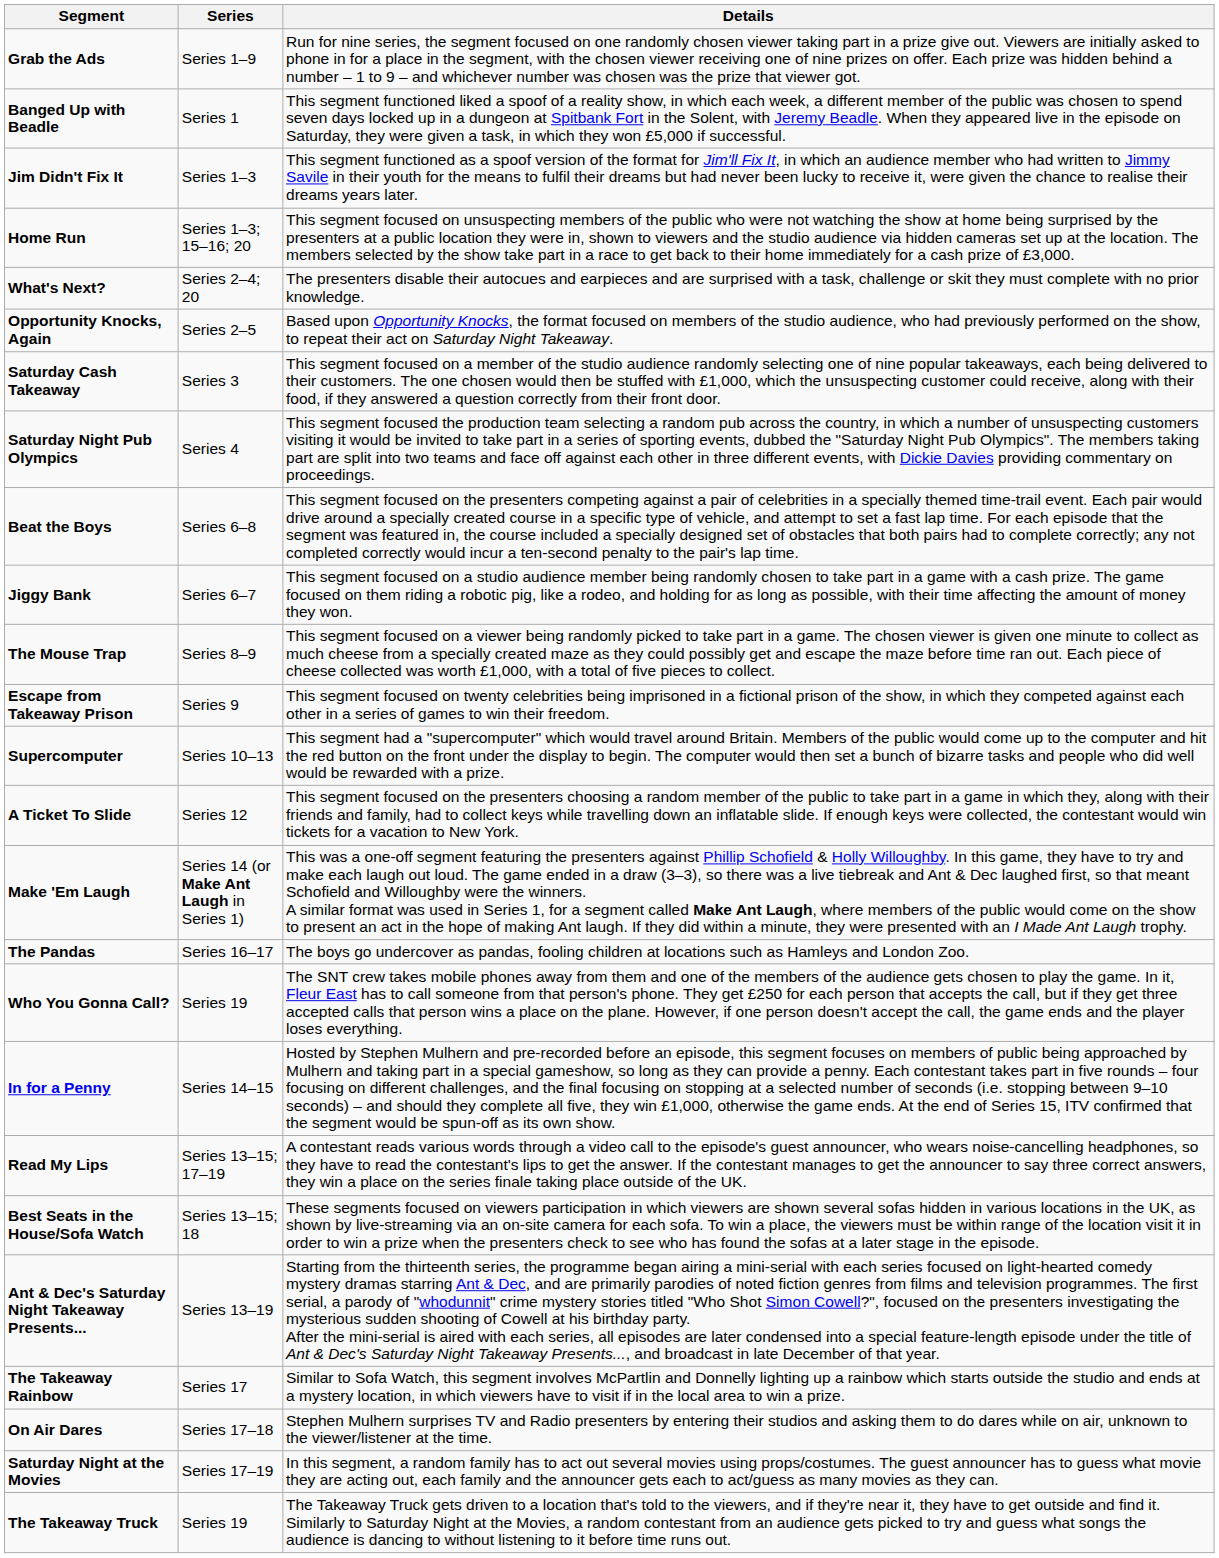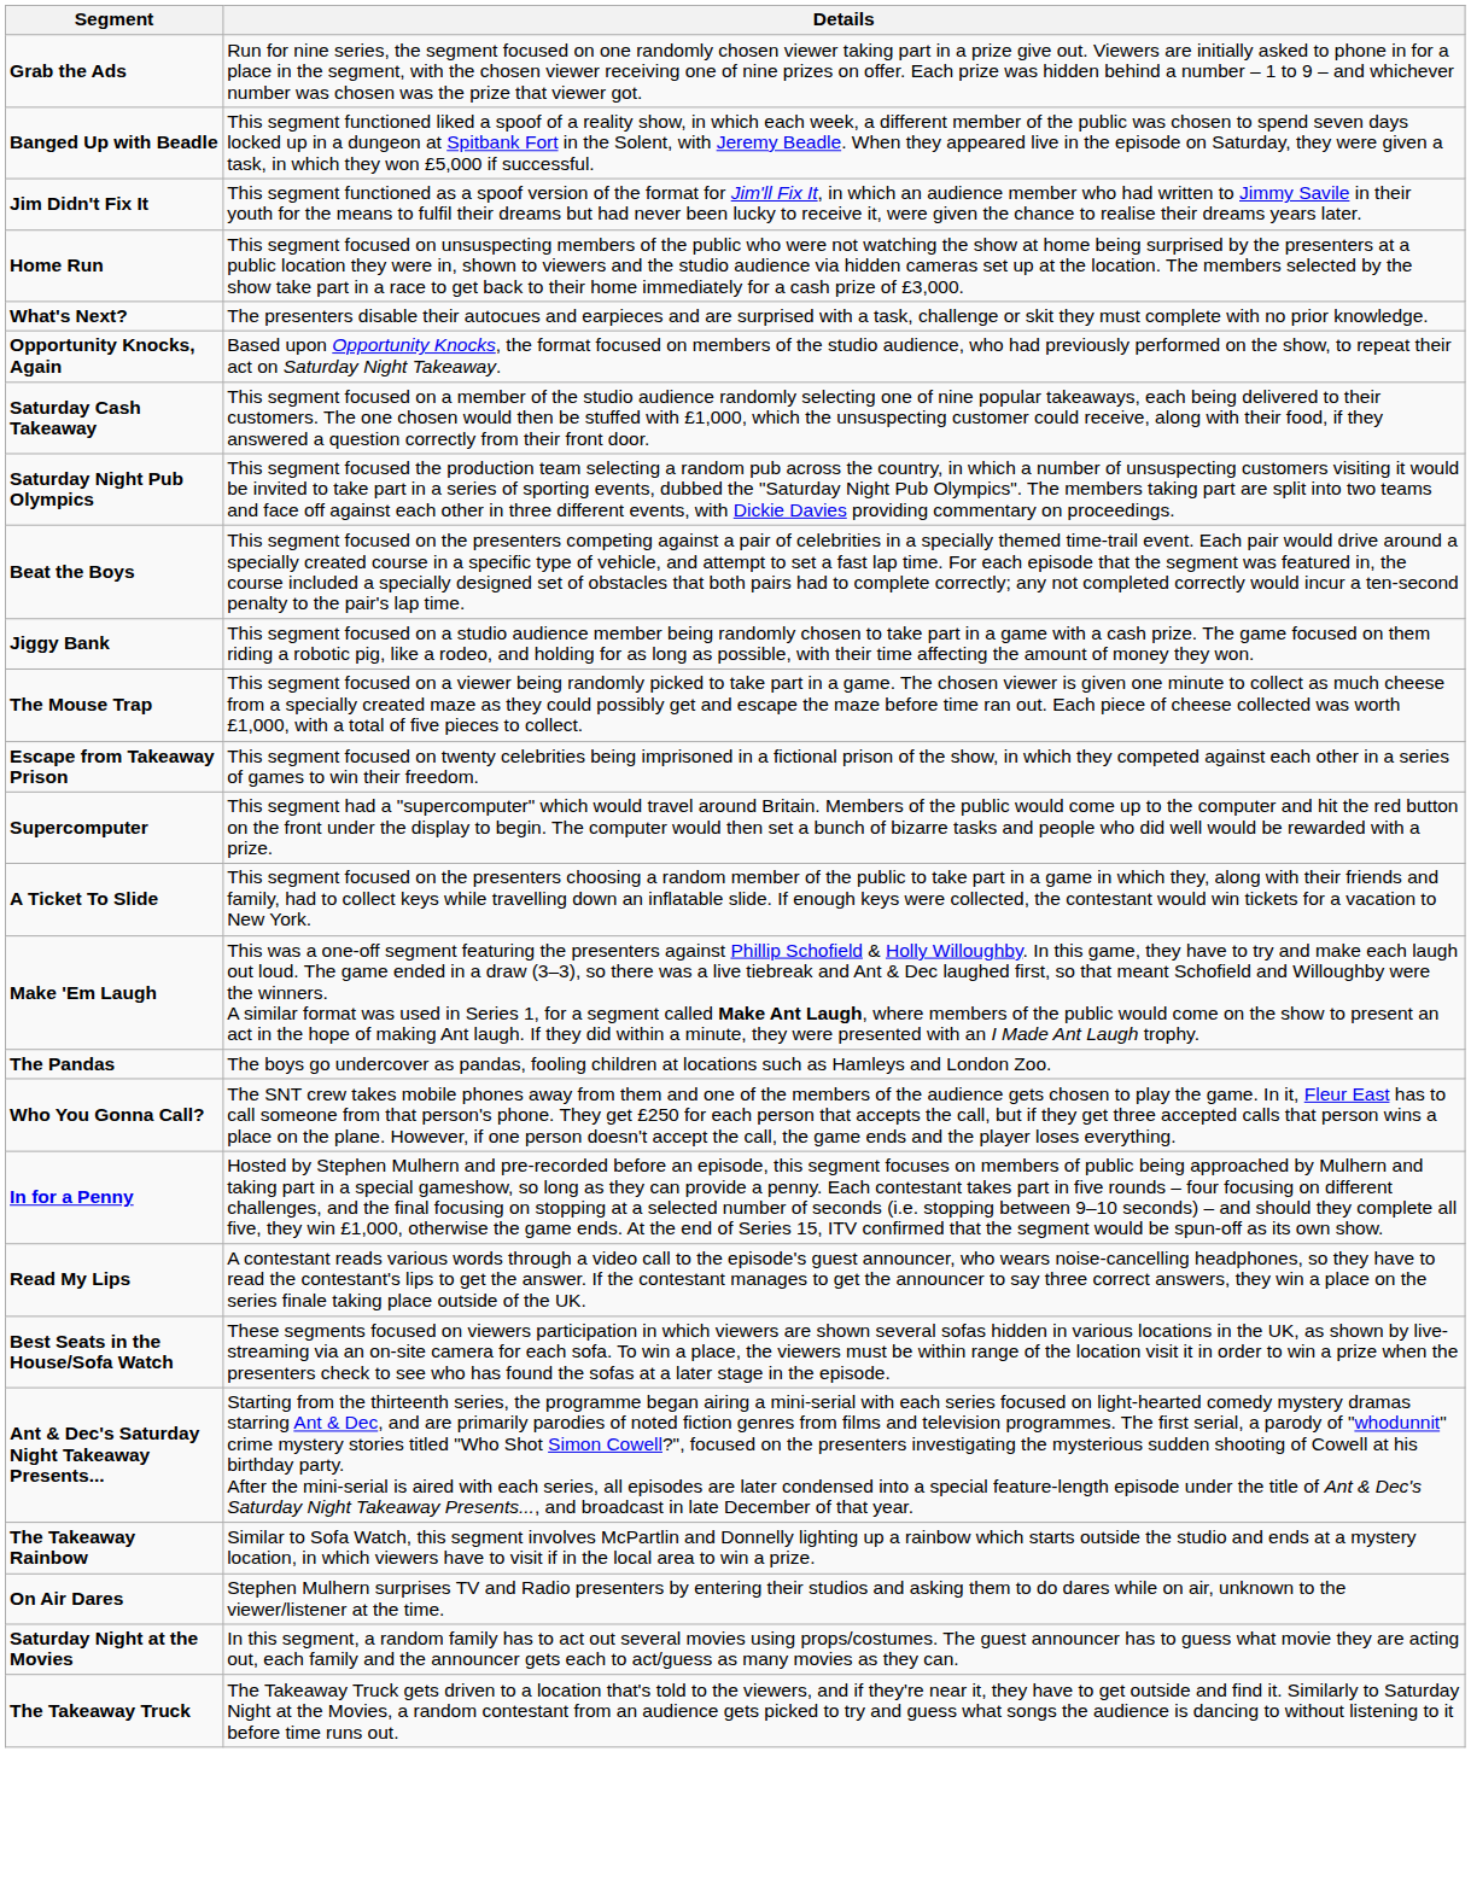 <table class="wikitable plainrowheaders sticky-header">
 <tr>
 <th scope="col">Segment</th>
-<th scope="col" width="100">Series</th>
 <th scope="col">Details</th>
 </tr>
 <tr>
 <td><strong>Grab the Ads</strong></td>
-<td>Series 1–9</td>
 <td>Run for nine series, the segment focused on one randomly chosen viewer taking part in a prize give out. Viewers are initially asked to phone in for a place in the segment, with the chosen viewer receiving one of nine prizes on offer. Each prize was hidden behind a number – 1 to 9 – and whichever number was chosen was the prize that viewer got.</td>
 </tr>
 <tr>
 <td><strong>Banged Up with Beadle</strong></td>
-<td>Series 1</td>
 <td>This segment functioned liked a spoof of a reality show, in which each week, a different member of the public was chosen to spend seven days locked up in a dungeon at <a href='#'>Spitbank Fort</a> in the Solent, with <a href='#'>Jeremy Beadle</a>. When they appeared live in the episode on Saturday, they were given a task, in which they won £5,000 if successful.</td>
 </tr>
 <tr>
 <td><strong>Jim Didn't Fix It</strong></td>
-<td>Series 1–3</td>
 <td>This segment functioned as a spoof version of the format for <em><a href='#'>Jim'll Fix It</a></em>, in which an audience member who had written to <a href='#'>Jimmy Savile</a> in their youth for the means to fulfil their dreams but had never been lucky to receive it, were given the chance to realise their dreams years later.</td>
 </tr>
 <tr>
 <td><strong>Home Run</strong></td>
-<td>Series 1–3; 15–16; 20</td>
 <td>This segment focused on unsuspecting members of the public who were not watching the show at home being surprised by the presenters at a public location they were in, shown to viewers and the studio audience via hidden cameras set up at the location. The members selected by the show take part in a race to get back to their home immediately for a cash prize of £3,000.</td>
 </tr>
 <tr>
 <td><strong>What's Next?</strong></td>
-<td>Series 2–4; 20</td>
 <td>The presenters disable their autocues and earpieces and are surprised with a task, challenge or skit they must complete with no prior knowledge.</td>
 </tr>
 <tr>
 <td><strong>Opportunity Knocks, Again</strong></td>
-<td>Series 2–5</td>
 <td>Based upon <em><a href='#'>Opportunity Knocks</a></em>, the format focused on members of the studio audience, who had previously performed on the show, to repeat their act on <em>Saturday Night Takeaway</em>.</td>
 </tr>
 <tr>
 <td><strong>Saturday Cash Takeaway</strong></td>
-<td>Series 3</td>
 <td>This segment focused on a member of the studio audience randomly selecting one of nine popular takeaways, each being delivered to their customers. The one chosen would then be stuffed with £1,000, which the unsuspecting customer could receive, along with their food, if they answered a question correctly from their front door.</td>
 </tr>
 <tr>
 <td><strong>Saturday Night Pub Olympics</strong></td>
-<td>Series 4</td>
 <td>This segment focused the production team selecting a random pub across the country, in which a number of unsuspecting customers visiting it would be invited to take part in a series of sporting events, dubbed the "Saturday Night Pub Olympics". The members taking part are split into two teams and face off against each other in three different events, with <a href='#'>Dickie Davies</a> providing commentary on proceedings.</td>
 </tr>
 <tr>
 <td><strong>Beat the Boys</strong></td>
-<td>Series 6–8</td>
 <td>This segment focused on the presenters competing against a pair of celebrities in a specially themed time-trail event. Each pair would drive around a specially created course in a specific type of vehicle, and attempt to set a fast lap time. For each episode that the segment was featured in, the course included a specially designed set of obstacles that both pairs had to complete correctly; any not completed correctly would incur a ten-second penalty to the pair's lap time.</td>
 </tr>
 <tr>
 <td><strong>Jiggy Bank</strong></td>
-<td>Series 6–7</td>
 <td>This segment focused on a studio audience member being randomly chosen to take part in a game with a cash prize. The game focused on them riding a robotic pig, like a rodeo, and holding for as long as possible, with their time affecting the amount of money they won.</td>
 </tr>
 <tr>
 <td><strong>The Mouse Trap</strong></td>
-<td>Series 8–9</td>
 <td>This segment focused on a viewer being randomly picked to take part in a game. The chosen viewer is given one minute to collect as much cheese from a specially created maze as they could possibly get and escape the maze before time ran out. Each piece of cheese collected was worth £1,000, with a total of five pieces to collect.</td>
 </tr>
 <tr>
 <td><strong>Escape from Takeaway Prison</strong></td>
-<td>Series 9</td>
 <td>This segment focused on twenty celebrities being imprisoned in a fictional prison of the show, in which they competed against each other in a series of games to win their freedom.</td>
 </tr>
 <tr>
 <td><strong>Supercomputer</strong></td>
-<td>Series 10–13</td>
 <td>This segment had a "supercomputer" which would travel around Britain. Members of the public would come up to the computer and hit the red button on the front under the display to begin. The computer would then set a bunch of bizarre tasks and people who did well would be rewarded with a prize.</td>
 </tr>
 <tr>
 <td><strong>A Ticket To Slide</strong></td>
-<td>Series 12</td>
 <td>This segment focused on the presenters choosing a random member of the public to take part in a game in which they, along with their friends and family, had to collect keys while travelling down an inflatable slide. If enough keys were collected, the contestant would win tickets for a vacation to New York.</td>
 </tr>
 <tr>
 <td><strong>Make 'Em Laugh</strong></td>
-<td>Series 14 (or <strong>Make Ant Laugh</strong> in Series 1)</td>
 <td>This was a one-off segment featuring the presenters against <a href='#'>Phillip Schofield</a> & <a href='#'>Holly Willoughby</a>. In this game, they have to try and make each laugh out loud. The game ended in a draw (3–3), so there was a live tiebreak and Ant & Dec laughed first, so that meant Schofield and Willoughby were the winners.<br>A similar format was used in Series 1, for a segment called <strong>Make Ant Laugh</strong>, where members of the public would come on the show to present an act in the hope of making Ant laugh. If they did within a minute, they were presented with an <em>I Made Ant Laugh</em> trophy.</td>
 </tr>
 <tr>
 <td><strong>The Pandas</strong></td>
-<td>Series 16–17</td>
 <td>The boys go undercover as pandas, fooling children at locations such as Hamleys and London Zoo.</td>
 </tr>
 <tr>
 <td><strong>Who You Gonna Call?</strong></td>
-<td>Series 19</td>
 <td>The SNT crew takes  mobile phones away from them and one of the members of the audience gets chosen to play the game. In it, <a href='#'>Fleur East</a> has to call someone from that person's phone. They get £250 for each person that accepts the call, but if they get three accepted calls that person wins a place on the plane. However, if one person doesn't accept the call, the game ends and the player loses everything.</td>
 </tr>
 <tr>
 <td><strong><a href='#'>In for a Penny</a></strong></td>
-<td>Series 14–15</td>
 <td>Hosted by Stephen Mulhern and pre-recorded before an episode, this segment focuses on members of public being approached by Mulhern and taking part in a special gameshow, so long as they can provide a penny. Each contestant takes part in five rounds – four focusing on different challenges, and the final focusing on stopping at a selected number of seconds (i.e. stopping between 9–10 seconds) – and should they complete all five, they win £1,000, otherwise the game ends. At the end of Series 15, ITV confirmed that the segment would be spun-off as its own show.</td>
 </tr>
 <tr>
 <td><strong>Read My Lips</strong></td>
-<td>Series 13–15; 17–19</td>
 <td>A contestant reads various words through a video call to the episode's guest announcer, who wears noise-cancelling headphones, so they have to read the contestant's lips to get the answer. If the contestant manages to get the announcer to say three correct answers, they win a place on the series finale taking place outside of the UK.</td>
 </tr>
 <tr>
 <td><strong>Best Seats in the House/Sofa Watch</strong></td>
-<td>Series 13–15; 18</td>
 <td>These segments focused on viewers participation in which viewers are shown several sofas hidden in various locations in the UK, as shown by live-streaming via an on-site camera for each sofa. To win a place, the viewers must be within range of the location visit it in order to win a prize when the presenters check to see who has found the sofas at a later stage in the episode.</td>
 </tr>
 <tr>
 <td><strong>Ant & Dec's Saturday Night Takeaway Presents...</strong></td>
-<td>Series 13–19</td>
 <td>Starting from the thirteenth series, the programme began airing a mini-serial with each series focused on light-hearted comedy mystery dramas starring <a href='#'>Ant & Dec</a>, and are primarily parodies of noted fiction genres from films and television programmes. The first serial, a parody of "<a href='#'>whodunnit</a>" crime mystery stories titled "Who Shot <a href='#'>Simon Cowell</a>?", focused on the presenters investigating the mysterious sudden shooting of Cowell at his birthday party.<br>After the mini-serial is aired with each series, all episodes are later condensed into a special feature-length episode under the title of <em>Ant & Dec's Saturday Night Takeaway Presents...</em>, and broadcast in late December of that year.</td>
 </tr>
 <tr>
 <td><strong>The Takeaway Rainbow</strong></td>
-<td>Series 17</td>
 <td>Similar to Sofa Watch, this segment involves McPartlin and Donnelly lighting up a rainbow which starts outside the studio and ends at a mystery location, in which viewers have to visit if in the local area to win a prize.</td>
 </tr>
 <tr>
 <td><strong>On Air Dares</strong></td>
-<td>Series 17–18</td>
 <td>Stephen Mulhern surprises TV and Radio presenters by entering their studios and asking them to do dares while on air, unknown to the viewer/listener at the time.</td>
 </tr>
 <tr>
 <td><strong>Saturday Night at the Movies</strong></td>
-<td>Series 17–19</td>
 <td>In this segment, a random family has to act out several movies using props/costumes. The guest announcer has to guess what movie they are acting out, each family and the announcer gets  each to act/guess as many movies as they can.</td>
 </tr>
 <tr>
 <td><strong>The Takeaway Truck</strong></td>
-<td>Series 19</td>
 <td>The Takeaway Truck gets driven to a location that's told to the viewers, and if they're near it, they have to get outside and find it. Similarly to Saturday Night at the Movies, a random contestant from an audience gets picked to try and guess what songs the audience is dancing to without listening to it before time runs out.</td>
 </tr>
 </table>
